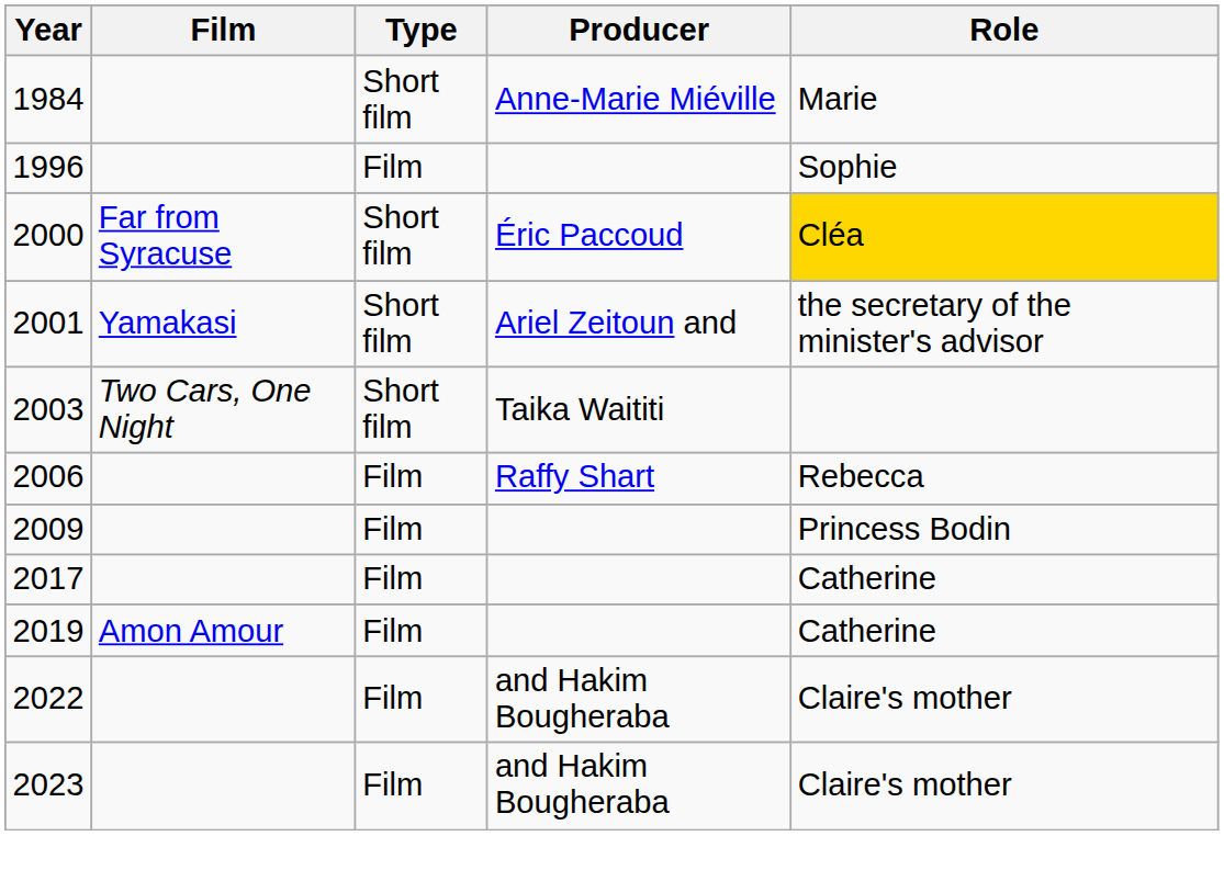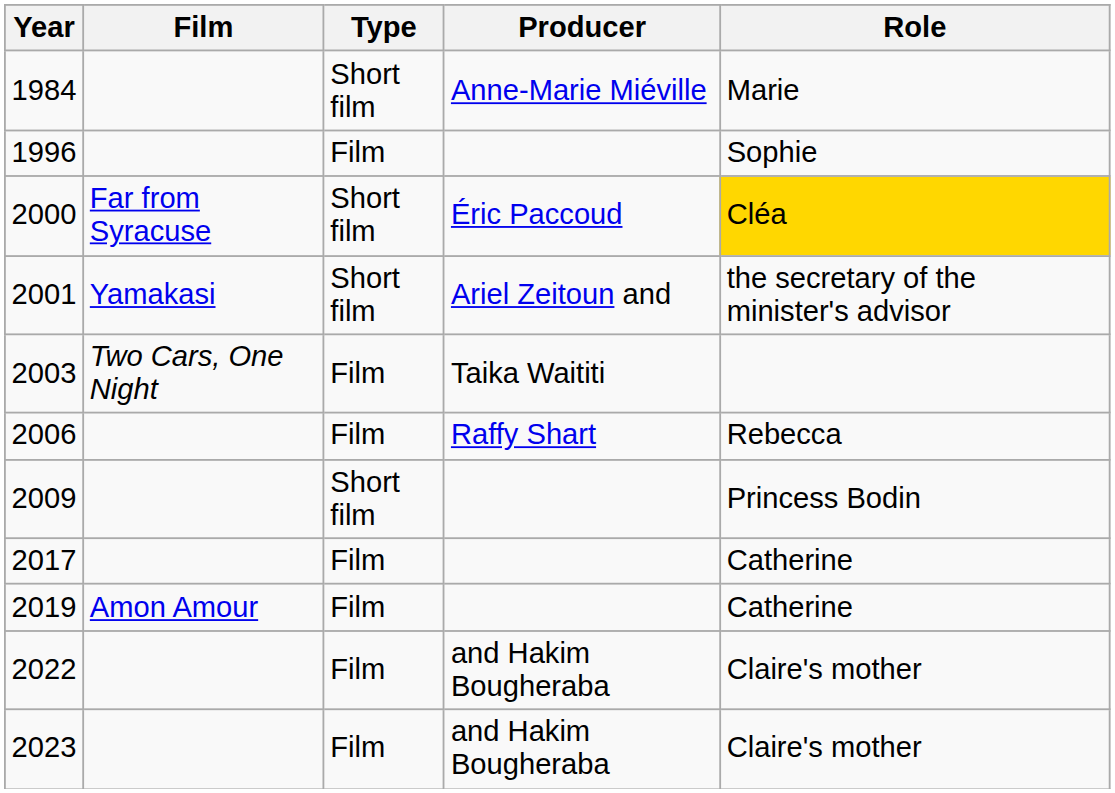 <table class="wikitable">
 <tr>
 <th>Year</th>
 <th>Film</th>
 <th>Type</th>
 <th>Producer</th>
 <th>Role</th>
 </tr>
 <tr>
 <td>1984</td>
 <td></td>
 <td>Short film</td>
 <td><a href='#'>Anne-Marie Miéville</a></td>
 <td>Marie</td>
 </tr>
 <tr>
 <td>1996</td>
 <td></td>
 <td>Film</td>
 <td></td>
 <td>Sophie</td>
 </tr>
 <tr>
 <td>2000</td>
 <td><a href='#'>Far from Syracuse</a></td>
 <td>Short film</td>
 <td><a href='#'>Éric Paccoud</a></td>
 <td style="background: gold;">Cléa</td>
 </tr>
 <tr>
 <td>2001</td>
 <td><a href='#'>Yamakasi</a></td>
 <td>Short film</td>
 <td><a href='#'>Ariel Zeitoun</a> and </td>
 <td>the secretary of the minister's advisor</td>
 </tr>
 <tr>
 <td>2003</td>
 <td><em>Two Cars, One Night</em></td>
-<td>Short film</td>
+<td>Film</td>
 <td>Taika Waititi</td>
 <td></td>
 </tr>
 <tr>
 <td>2006</td>
 <td></td>
 <td>Film</td>
 <td><a href='#'>Raffy Shart</a></td>
 <td>Rebecca</td>
 </tr>
 <tr>
 <td>2009</td>
 <td></td>
-<td>Film</td>
+<td>Short film</td>
 <td></td>
 <td>Princess Bodin</td>
 </tr>
 <tr>
 <td>2017</td>
 <td></td>
 <td>Film</td>
 <td></td>
 <td>Catherine</td>
 </tr>
 <tr>
 <td>2019</td>
 <td><a href='#'>Amon Amour</a></td>
 <td>Film</td>
 <td></td>
 <td>Catherine</td>
 </tr>
 <tr>
 <td>2022</td>
 <td></td>
 <td>Film</td>
 <td> and Hakim Bougheraba</td>
 <td>Claire's mother</td>
 </tr>
 <tr>
 <td>2023</td>
 <td></td>
 <td>Film</td>
 <td> and Hakim Bougheraba</td>
 <td>Claire's mother</td>
 </tr>
 </table>
